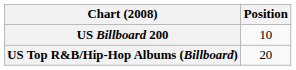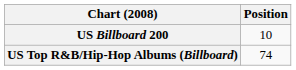 <table class="wikitable sortable plainrowheaders" style="text-align:center">
 <tr>
 <th scope="col">Chart (2008)</th>
 <th scope="col">Position</th>
 </tr>
 <tr>
 <th scope="row">US <em>Billboard</em> 200</th>
 <td>10</td>
 </tr>
 <tr>
 <th scope="row">US Top R&B/Hip-Hop Albums (<em>Billboard</em>)</th>
-<td>20</td>
+<td>74</td>
 </tr>
 </table>
